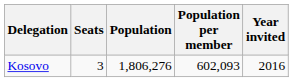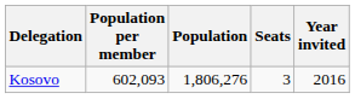 <table class="wikitable sortable center" width=50%>
 <tr bgcolor="lightgrey">
 <th>Delegation</th>
+<th>Population<br>per member</th>
+<th>Population</th>
 <th>Seats</th>
-<th>Population</th>
-<th>Population<br>per member</th>
 <th>Year invited</th>
 </tr>
 <tr align="right">
 <td align="left"> <a href='#'>Kosovo</a></td>
+<td>602,093</td>
+<td>1,806,276</td>
 <td>3</td>
-<td>1,806,276</td>
-<td>602,093</td>
 <td>2016</td>
 </tr>
 </table>
